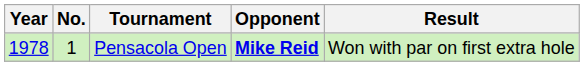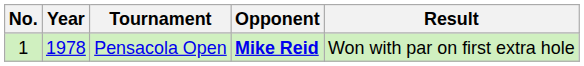 <table class="wikitable" style="font-size:95%;">
 <tr>
+<th>No.</th>
 <th>Year</th>
-<th>No.</th>
 <th>Tournament</th>
 <th>Opponent</th>
 <th>Result</th>
 </tr>
 <tr style="background:#D0F0C0;">
+<td align=center>1</td>
 <td><a href='#'>1978</a></td>
-<td align=center>1</td>
 <td><a href='#'>Pensacola Open</a></td>
 <td><strong> <a href='#'>Mike Reid</a></strong></td>
 <td>Won with par on first extra hole</td>
 </tr>
 </table>
